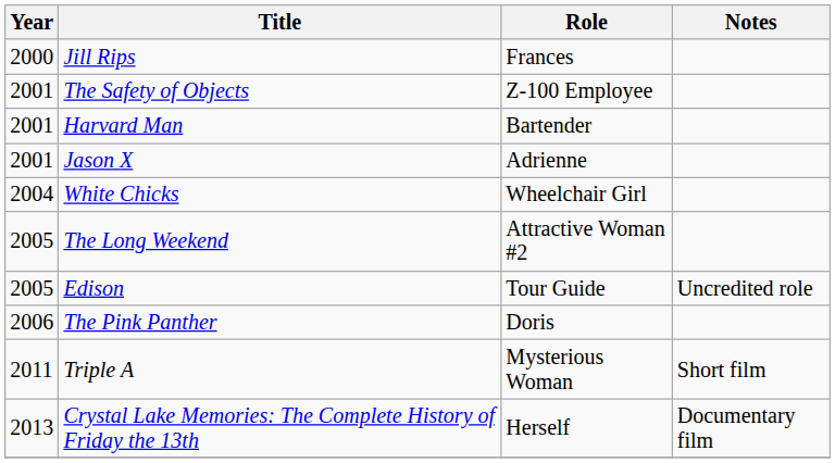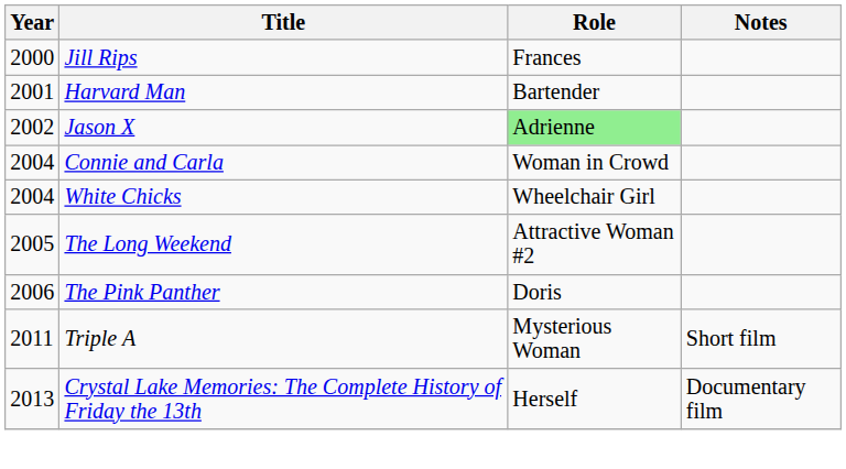 <table class="wikitable sortable">
 <tr>
 <th>Year</th>
 <th>Title</th>
 <th>Role</th>
 <th class="unsortable">Notes</th>
 </tr>
 <tr>
 <td>2000</td>
 <td><em><a href='#'>Jill Rips</a></em></td>
 <td>Frances</td>
 <td></td>
 </tr>
 <tr>
 <td>2001</td>
-<td data-sort-value="Safety of Objects, The"><em><a href='#'>The Safety of Objects</a></em></td>
-<td>Z-100 Employee</td>
-<td></td>
-</tr>
-<tr>
-<td>2001</td>
 <td><em><a href='#'>Harvard Man</a></em></td>
 <td>Bartender</td>
 <td></td>
 </tr>
 <tr>
-<td>2001</td>
+<td>2002</td>
 <td><em><a href='#'>Jason X</a></em></td>
-<td>Adrienne</td>
+<td style="background: lightgreen;">Adrienne</td>
+<td></td>
+</tr>
+<tr>
+<td>2004</td>
+<td><em><a href='#'>Connie and Carla</a></em></td>
+<td>Woman in Crowd</td>
 <td></td>
 </tr>
 <tr>
 <td>2004</td>
 <td><em><a href='#'>White Chicks</a></em></td>
 <td>Wheelchair Girl</td>
 <td></td>
 </tr>
 <tr>
 <td>2005</td>
 <td data-sort-value="Long Weekend, The"><em><a href='#'>The Long Weekend</a></em></td>
 <td>Attractive Woman #2</td>
 <td></td>
-</tr>
-<tr>
-<td>2005</td>
-<td><em><a href='#'>Edison</a></em></td>
-<td>Tour Guide</td>
-<td>Uncredited role</td>
 </tr>
 <tr>
 <td>2006</td>
 <td data-sort-value="Pink Panther, The"><em><a href='#'>The Pink Panther</a></em></td>
 <td>Doris</td>
 <td></td>
 </tr>
 <tr>
 <td>2011</td>
 <td><em>Triple A</em></td>
 <td>Mysterious Woman</td>
 <td>Short film</td>
 </tr>
 <tr>
 <td>2013</td>
 <td><em><a href='#'>Crystal Lake Memories: The Complete History of Friday the 13th</a></em></td>
 <td>Herself</td>
 <td>Documentary film</td>
 </tr>
 <tr>
 </tr>
 </table>
